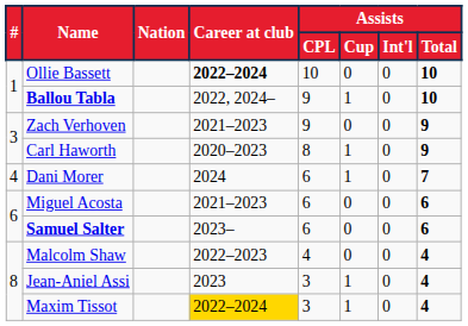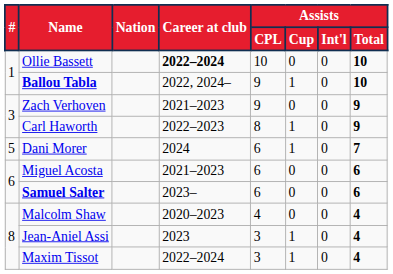 <table class="wikitable">
 <tr>
 <th rowspan="2" style="background:#E61D2E; color:#fff; border:2px solid #102F52;">#</th>
 <th rowspan="2" style="background:#E61D2E; color:#fff; border:2px solid #102F52;">Name</th>
 <th rowspan="2" style="background:#E61D2E; color:#fff; border:2px solid #102F52;">Nation</th>
 <th rowspan="2" style="background:#E61D2E; color:#fff; border:2px solid #102F52;">Career at club</th>
 <th colspan="4" style="background:#E61D2E; color:#fff; border:2px solid #102F52;">Assists</th>
 </tr>
 <tr>
 <th style="background:#E61D2E; color:#fff; border:2px solid #102F52;">CPL</th>
 <th style="background:#E61D2E; color:#fff; border:2px solid #102F52;">Cup</th>
 <th style="background:#E61D2E; color:#fff; border:2px solid #102F52;">Int'l</th>
 <th style="background:#E61D2E; color:#fff; border:2px solid #102F52;">Total</th>
 </tr>
 <tr>
 <td rowspan=2>1</td>
 <td><a href='#'>Ollie Bassett</a></td>
 <td></td>
 <td><strong>2022–2024</strong></td>
 <td>10</td>
 <td>0</td>
 <td>0</td>
 <td><strong>10</strong></td>
 </tr>
 <tr>
 <td><strong><a href='#'>Ballou Tabla</a></strong></td>
 <td></td>
 <td>2022, 2024–</td>
 <td>9</td>
 <td>1</td>
 <td>0</td>
 <td><strong>10</strong></td>
 </tr>
 <tr>
 <td rowspan=2>3</td>
 <td><a href='#'>Zach Verhoven</a></td>
 <td></td>
 <td>2021–2023</td>
 <td>9</td>
 <td>0</td>
 <td>0</td>
 <td><strong>9</strong></td>
 </tr>
 <tr>
 <td><a href='#'>Carl Haworth</a></td>
 <td></td>
-<td>2020–2023</td>
+<td>2022–2023</td>
 <td>8</td>
 <td>1</td>
 <td>0</td>
 <td><strong>9</strong></td>
 </tr>
 <tr>
-<td>4</td>
+<td>5</td>
 <td><a href='#'>Dani Morer</a></td>
 <td></td>
 <td>2024</td>
 <td>6</td>
 <td>1</td>
 <td>0</td>
 <td><strong>7</strong></td>
 </tr>
 <tr>
 <td rowspan=2>6</td>
 <td><a href='#'>Miguel Acosta</a></td>
 <td></td>
 <td>2021–2023</td>
 <td>6</td>
 <td>0</td>
 <td>0</td>
 <td><strong>6</strong></td>
 </tr>
 <tr>
 <td><strong><a href='#'>Samuel Salter</a></strong></td>
 <td></td>
 <td>2023–</td>
 <td>6</td>
 <td>0</td>
 <td>0</td>
 <td><strong>6</strong></td>
 </tr>
 <tr>
 <td rowspan=6>8</td>
 <td><a href='#'>Malcolm Shaw</a></td>
 <td></td>
-<td>2022–2023</td>
+<td>2020–2023</td>
 <td>4</td>
 <td>0</td>
 <td>0</td>
 <td><strong>4</strong></td>
 </tr>
 <tr>
 <td><a href='#'>Jean-Aniel Assi</a></td>
 <td></td>
 <td>2023</td>
 <td>3</td>
 <td>1</td>
 <td>0</td>
 <td><strong>4</strong></td>
 </tr>
 <tr>
 <td><a href='#'>Maxim Tissot</a></td>
 <td></td>
-<td style="background: gold;">2022–2024</td>
+<td>2022–2024</td>
 <td>3</td>
 <td>1</td>
 <td>0</td>
 <td><strong>4</strong></td>
 </tr>
 </table>
